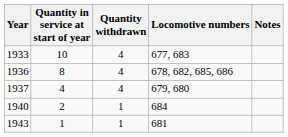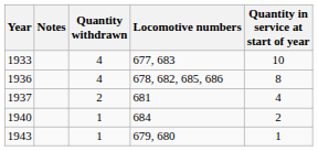 <table class=wikitable style=text-align:center>
 <tr>
 <th>Year</th>
-<th>Quantity in<br>service at<br>start of year</th>
+<th>Notes</th>
 <th>Quantity<br>withdrawn</th>
 <th>Locomotive numbers</th>
-<th>Notes</th>
+<th>Quantity in<br>service at<br>start of year</th>
 </tr>
 <tr>
 <td>1933</td>
-<td>10</td>
+<td align=left></td>
 <td>4</td>
 <td align=left>677, 683</td>
-<td align=left></td>
+<td>10</td>
 </tr>
 <tr>
 <td>1936</td>
-<td>8</td>
+<td align=left></td>
 <td>4</td>
 <td align=left>678, 682, 685, 686</td>
-<td align=left></td>
+<td>8</td>
 </tr>
 <tr>
 <td>1937</td>
+<td align=left></td>
+<td>2</td>
+<td align=left>681</td>
 <td>4</td>
-<td>4</td>
-<td align=left>679, 680</td>
-<td align=left></td>
 </tr>
 <tr>
 <td>1940</td>
-<td>2</td>
+<td align=left></td>
 <td>1</td>
 <td align=left>684</td>
-<td align=left></td>
+<td>2</td>
 </tr>
 <tr>
 <td>1943</td>
+<td align=left></td>
 <td>1</td>
+<td align=left>679, 680</td>
 <td>1</td>
-<td align=left>681</td>
-<td align=left></td>
 </tr>
 </table>
